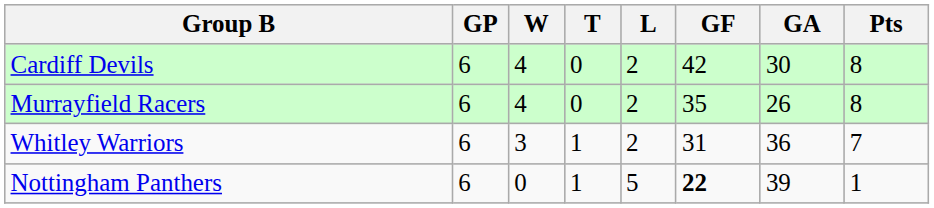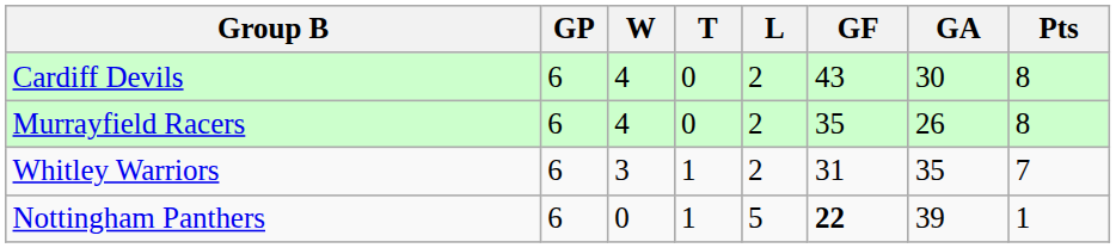 <table class="wikitable">
 <tr>
 <th width="40%">Group B</th>
 <th width="5%">GP</th>
 <th width="5%">W</th>
 <th width="5%">T</th>
 <th width="5%">L</th>
 <th width="7.5%">GF</th>
 <th width="7.5%">GA</th>
 <th width="7.5%">Pts</th>
 </tr>
 <tr bgcolor="#CCFFCC">
 <td><a href='#'>Cardiff Devils</a></td>
 <td>6</td>
 <td>4</td>
 <td>0</td>
 <td>2</td>
-<td>42</td>
+<td>43</td>
 <td>30</td>
 <td>8</td>
 </tr>
 <tr bgcolor="#CCFFCC">
 <td><a href='#'>Murrayfield Racers</a></td>
 <td>6</td>
 <td>4</td>
 <td>0</td>
 <td>2</td>
 <td>35</td>
 <td>26</td>
 <td>8</td>
 </tr>
 <tr>
 <td><a href='#'>Whitley Warriors</a></td>
 <td>6</td>
 <td>3</td>
 <td>1</td>
 <td>2</td>
 <td>31</td>
-<td>36</td>
+<td>35</td>
 <td>7</td>
 </tr>
 <tr>
 <td><a href='#'>Nottingham Panthers</a></td>
 <td>6</td>
 <td>0</td>
 <td>1</td>
 <td>5</td>
 <td><strong>22</strong></td>
 <td>39</td>
 <td>1</td>
 </tr>
 </table>
